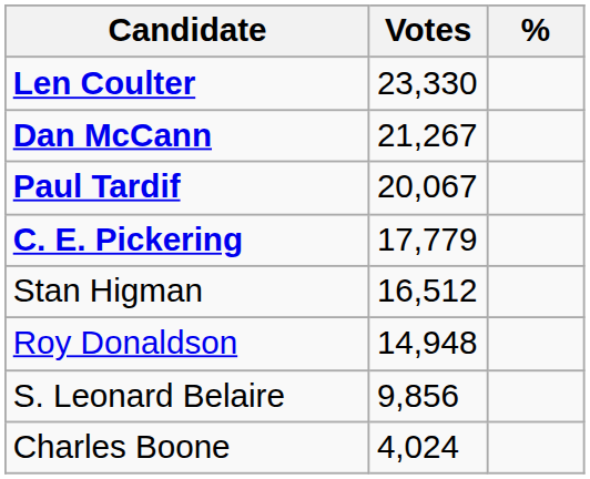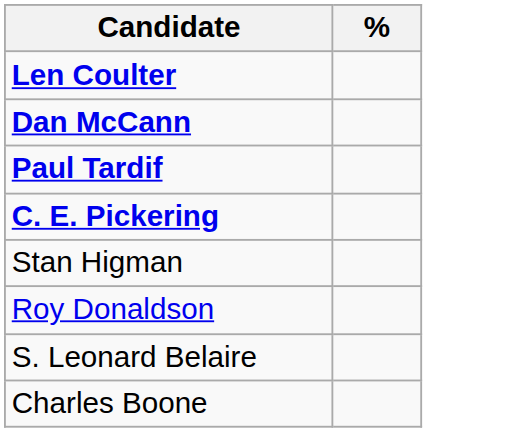 <table class="wikitable">
 <tr>
 <th style="width: 170px">Candidate</th>
-<th style="width: 50px">Votes</th>
 <th style="width: 40px">%</th>
 </tr>
 <tr>
 <td><strong><a href='#'>Len Coulter</a></strong></td>
-<td>23,330</td>
 <td></td>
 </tr>
 <tr>
 <td><strong><a href='#'>Dan McCann</a></strong></td>
-<td>21,267</td>
 <td></td>
 </tr>
 <tr>
 <td><strong><a href='#'>Paul Tardif</a></strong></td>
-<td>20,067</td>
 <td></td>
 </tr>
 <tr>
 <td><strong><a href='#'>C. E. Pickering</a></strong></td>
-<td>17,779</td>
 <td></td>
 </tr>
 <tr>
 <td>Stan Higman</td>
-<td>16,512</td>
 <td></td>
 </tr>
 <tr>
 <td><a href='#'>Roy Donaldson</a></td>
-<td>14,948</td>
 <td></td>
 </tr>
 <tr>
 <td>S. Leonard Belaire</td>
-<td>9,856</td>
 <td></td>
 </tr>
 <tr>
 <td>Charles Boone</td>
-<td>4,024</td>
 <td></td>
 </tr>
 </table>
